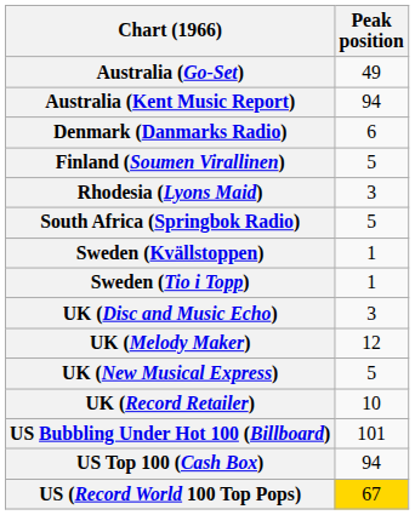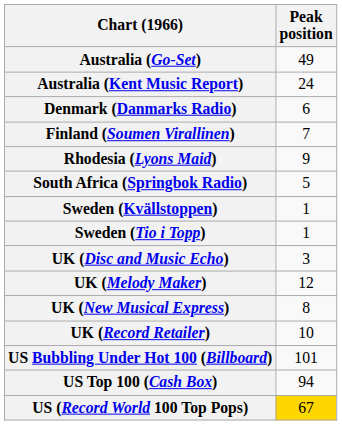 <table class="wikitable sortable plainrowheaders" style="text-align:center">
 <tr>
 <th>Chart (1966)</th>
 <th>Peak<br>position</th>
 </tr>
 <tr>
 <th scope="row">Australia (<em><a href='#'>Go-Set</a></em>)</th>
 <td style=text-align:center>49</td>
 </tr>
 <tr>
 <th scope="row">Australia (<a href='#'>Kent Music Report</a>)</th>
-<td style=text-align:center>94</td>
+<td style=text-align:center>24</td>
 </tr>
 <tr>
 <th scope="row">Denmark (<a href='#'>Danmarks Radio</a>)</th>
 <td style="text-align:center;">6</td>
 </tr>
 <tr>
 <th scope="row">Finland (<a href='#'><em>Soumen Virallinen</em></a>)</th>
-<td style="text-align:center;">5</td>
+<td style="text-align:center;">7</td>
 </tr>
 <tr>
 <th scope="row">Rhodesia (<em><a href='#'>Lyons Maid</a></em>)</th>
-<td style="text-align:center;">3</td>
+<td style="text-align:center;">9</td>
 </tr>
 <tr>
 <th scope="row">South Africa (<a href='#'>Springbok Radio</a>)</th>
 <td align="center">5</td>
 </tr>
 <tr>
 <th scope="row">Sweden (<a href='#'>Kvällstoppen</a>)</th>
 <td style="text-align:center;">1</td>
 </tr>
 <tr>
 <th scope="row">Sweden (<em><a href='#'>Tio i Topp</a></em>)</th>
 <td style="text-align:center;">1</td>
 </tr>
 <tr>
 <th scope="row">UK (<em><a href='#'>Disc and Music Echo</a></em>)</th>
 <td style="text-align:center;">3</td>
 </tr>
 <tr>
 <th scope="row">UK (<em><a href='#'>Melody Maker</a></em>)</th>
 <td style="text-align:center;">12</td>
 </tr>
 <tr>
 <th scope="row">UK (<em><a href='#'>New Musical Express</a></em>)</th>
-<td style="text-align:center;">5</td>
+<td style="text-align:center;">8</td>
 </tr>
 <tr>
 <th scope="row">UK (<em><a href='#'>Record Retailer</a></em>)</th>
 <td style="text-align:center;">10</td>
 </tr>
 <tr>
 <th scope="row">US <a href='#'>Bubbling Under Hot 100</a> (<em><a href='#'>Billboard</a></em>)</th>
 <td style="text-align:center;">101</td>
 </tr>
 <tr>
 <th scope="row">US Top 100 (<em><a href='#'>Cash Box</a></em>)</th>
 <td style="text-align:center;">94</td>
 </tr>
 <tr>
 <th scope="row">US (<em><a href='#'>Record World</a></em> 100 Top Pops)</th>
 <td style="background: gold; text-align:center;">67</td>
 </tr>
 </table>
